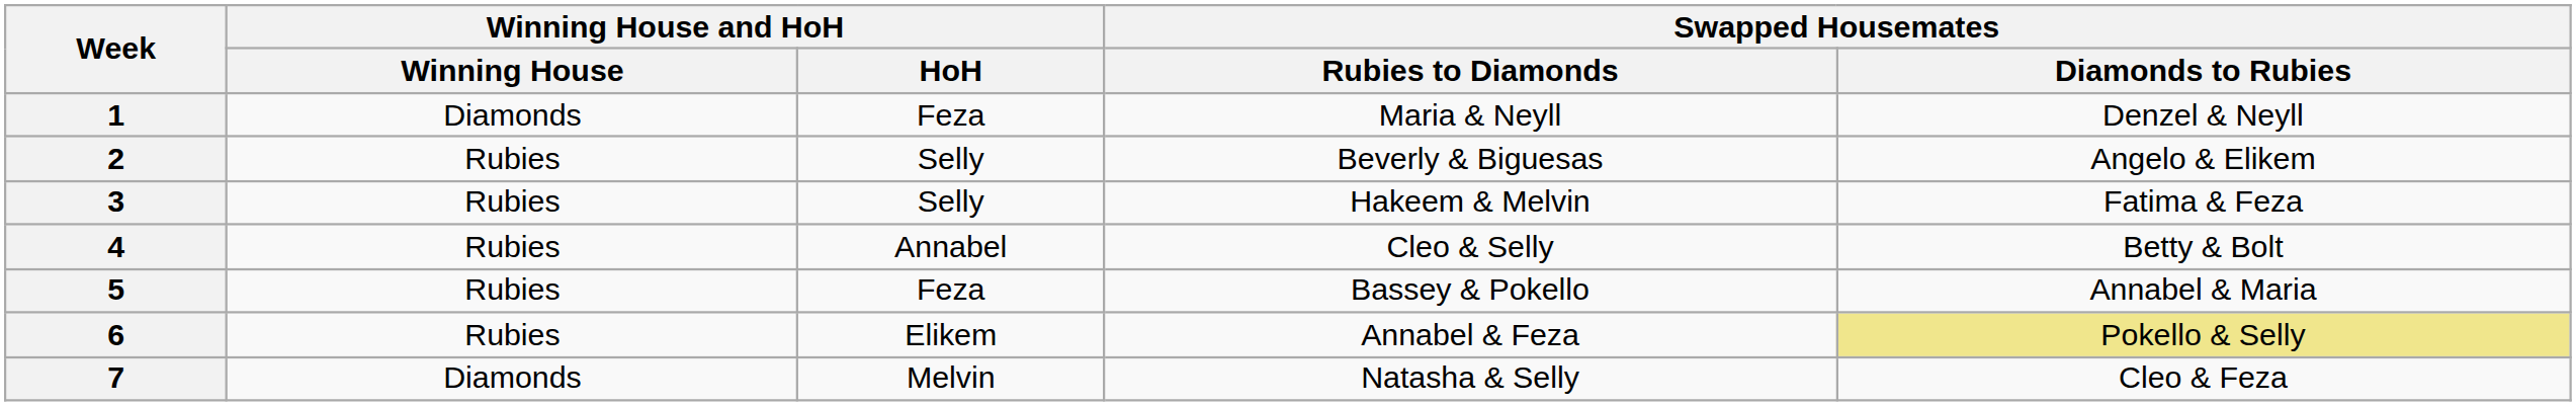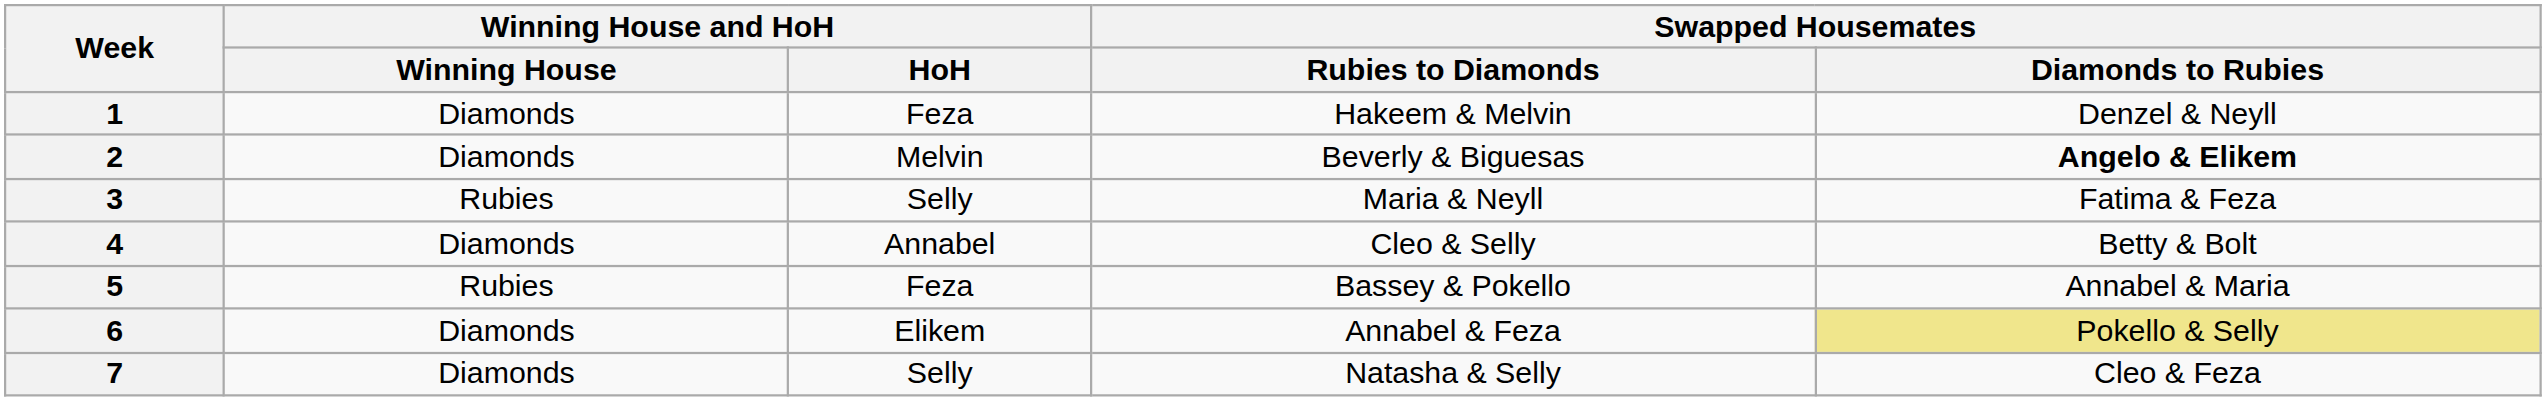 <table class="wikitable" style="width:90%; text-align:center; font-size:85%; line-height:13px;">
 <tr>
 <th rowspan=2>Week</th>
 <th colspan=2>Winning House and HoH</th>
 <th colspan=2>Swapped Housemates</th>
 </tr>
 <tr>
 <th>Winning House</th>
 <th>HoH</th>
 <th>Rubies to Diamonds</th>
 <th>Diamonds to Rubies</th>
 </tr>
 <tr>
 <th>1</th>
 <td>Diamonds</td>
 <td>Feza</td>
-<td>Maria & Neyll</td>
+<td>Hakeem & Melvin</td>
 <td>Denzel & Neyll</td>
 </tr>
 <tr>
 <th>2</th>
-<td>Rubies</td>
-<td>Selly</td>
+<td>Diamonds</td>
+<td>Melvin</td>
 <td>Beverly & Biguesas</td>
-<td>Angelo & Elikem</td>
+<td><strong>Angelo & Elikem</strong></td>
 </tr>
 <tr>
 <th>3</th>
 <td>Rubies</td>
 <td>Selly</td>
-<td>Hakeem & Melvin</td>
+<td>Maria & Neyll</td>
 <td>Fatima & Feza</td>
 </tr>
 <tr>
 <th>4</th>
-<td>Rubies</td>
+<td>Diamonds</td>
 <td>Annabel</td>
 <td>Cleo & Selly</td>
 <td>Betty & Bolt</td>
 </tr>
 <tr>
 <th>5</th>
 <td>Rubies</td>
 <td>Feza</td>
 <td>Bassey & Pokello</td>
 <td>Annabel & Maria</td>
 </tr>
 <tr>
 <th>6</th>
-<td>Rubies</td>
+<td>Diamonds</td>
 <td>Elikem</td>
 <td>Annabel & Feza</td>
 <td style="background: khaki;">Pokello & Selly</td>
 </tr>
 <tr>
 <th>7</th>
 <td>Diamonds</td>
-<td>Melvin</td>
+<td>Selly</td>
 <td>Natasha & Selly</td>
 <td>Cleo & Feza</td>
 </tr>
 </table>
